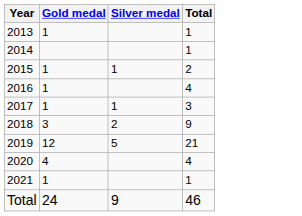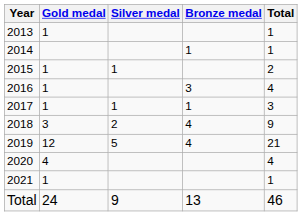 <table class="wikitable">
 <tr>
 <th>Year</th>
 <th><a href='#'>Gold medal</a></th>
 <th><a href='#'>Silver medal</a></th>
+<th><a href='#'>Bronze medal</a></th>
 <th>Total</th>
 </tr>
 <tr>
 <td>2013</td>
 <td>1</td>
+<td></td>
 <td></td>
 <td>1</td>
 </tr>
 <tr>
 <td>2014</td>
 <td></td>
 <td></td>
 <td>1</td>
+<td>1</td>
 </tr>
 <tr>
 <td>2015</td>
 <td>1</td>
 <td>1</td>
+<td></td>
 <td>2</td>
 </tr>
 <tr>
 <td>2016</td>
 <td>1</td>
 <td></td>
+<td>3</td>
 <td>4</td>
 </tr>
 <tr>
 <td>2017</td>
+<td>1</td>
 <td>1</td>
 <td>1</td>
 <td>3</td>
 </tr>
 <tr>
 <td>2018</td>
 <td>3</td>
 <td>2</td>
+<td>4</td>
 <td>9</td>
 </tr>
 <tr>
 <td>2019</td>
 <td>12</td>
 <td>5</td>
+<td>4</td>
 <td>21</td>
 </tr>
 <tr>
 <td>2020</td>
 <td>4</td>
+<td></td>
 <td></td>
 <td>4</td>
 </tr>
 <tr>
 <td>2021</td>
 <td>1</td>
 <td></td>
+<td></td>
 <td>1</td>
 </tr>
 <tr>
 <td><big>Total</big></td>
 <td><big> 24 </big></td>
 <td><big> 9 </big></td>
+<td><big> 13 </big></td>
 <td><big> 46 </big></td>
 </tr>
 </table>
